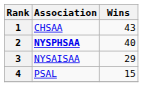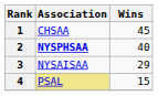 <table class="wikitable">
 <tr>
 <th>Rank</th>
 <th>Association</th>
 <th>Wins</th>
 </tr>
 <tr>
 <th>1</th>
 <td><a href='#'>CHSAA</a></td>
-<td>    43</td>
+<td>    45</td>
 </tr>
 <tr>
 <th>2</th>
 <td><strong><a href='#'>NYSPHSAA</a></strong></td>
 <td>    40</td>
 </tr>
 <tr>
 <th>3</th>
 <td><a href='#'>NYSAISAA</a></td>
 <td>    29</td>
 </tr>
 <tr>
 <th>4</th>
-<td><a href='#'>PSAL</a></td>
+<td style="background: khaki;"><a href='#'>PSAL</a></td>
 <td>    15</td>
 </tr>
 <tr>
 </tr>
 </table>
